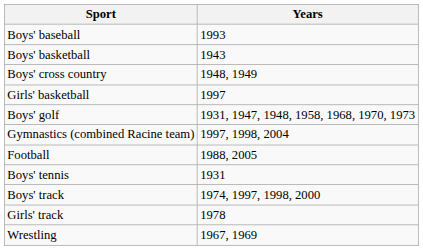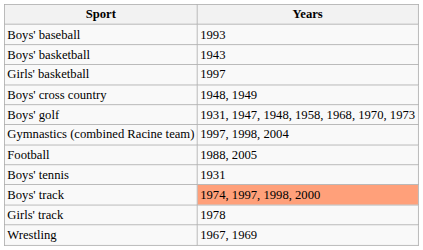 <table class="wikitable">
 <tr>
 <th>Sport</th>
 <th>Years</th>
 </tr>
 <tr>
 <td>Boys' baseball</td>
 <td>1993</td>
 </tr>
 <tr>
 <td>Boys' basketball</td>
 <td>1943</td>
 </tr>
 <tr>
+<td>Girls' basketball</td>
+<td>1997</td>
+</tr>
+<tr>
 <td>Boys' cross country</td>
 <td>1948, 1949</td>
-</tr>
-<tr>
-<td>Girls' basketball</td>
-<td>1997</td>
 </tr>
 <tr>
 <td>Boys' golf</td>
 <td>1931, 1947, 1948, 1958, 1968, 1970, 1973</td>
 </tr>
 <tr>
 <td>Gymnastics (combined Racine team)</td>
 <td>1997, 1998, 2004</td>
 </tr>
 <tr>
 <td>Football</td>
 <td>1988, 2005</td>
 </tr>
 <tr>
 <td>Boys' tennis</td>
 <td>1931</td>
 </tr>
 <tr>
 <td>Boys' track</td>
-<td>1974, 1997, 1998, 2000</td>
+<td style="background: lightsalmon;">1974, 1997, 1998, 2000</td>
 </tr>
 <tr>
 <td>Girls' track</td>
 <td>1978</td>
 </tr>
 <tr>
 <td>Wrestling</td>
 <td>1967, 1969</td>
 </tr>
 </table>
